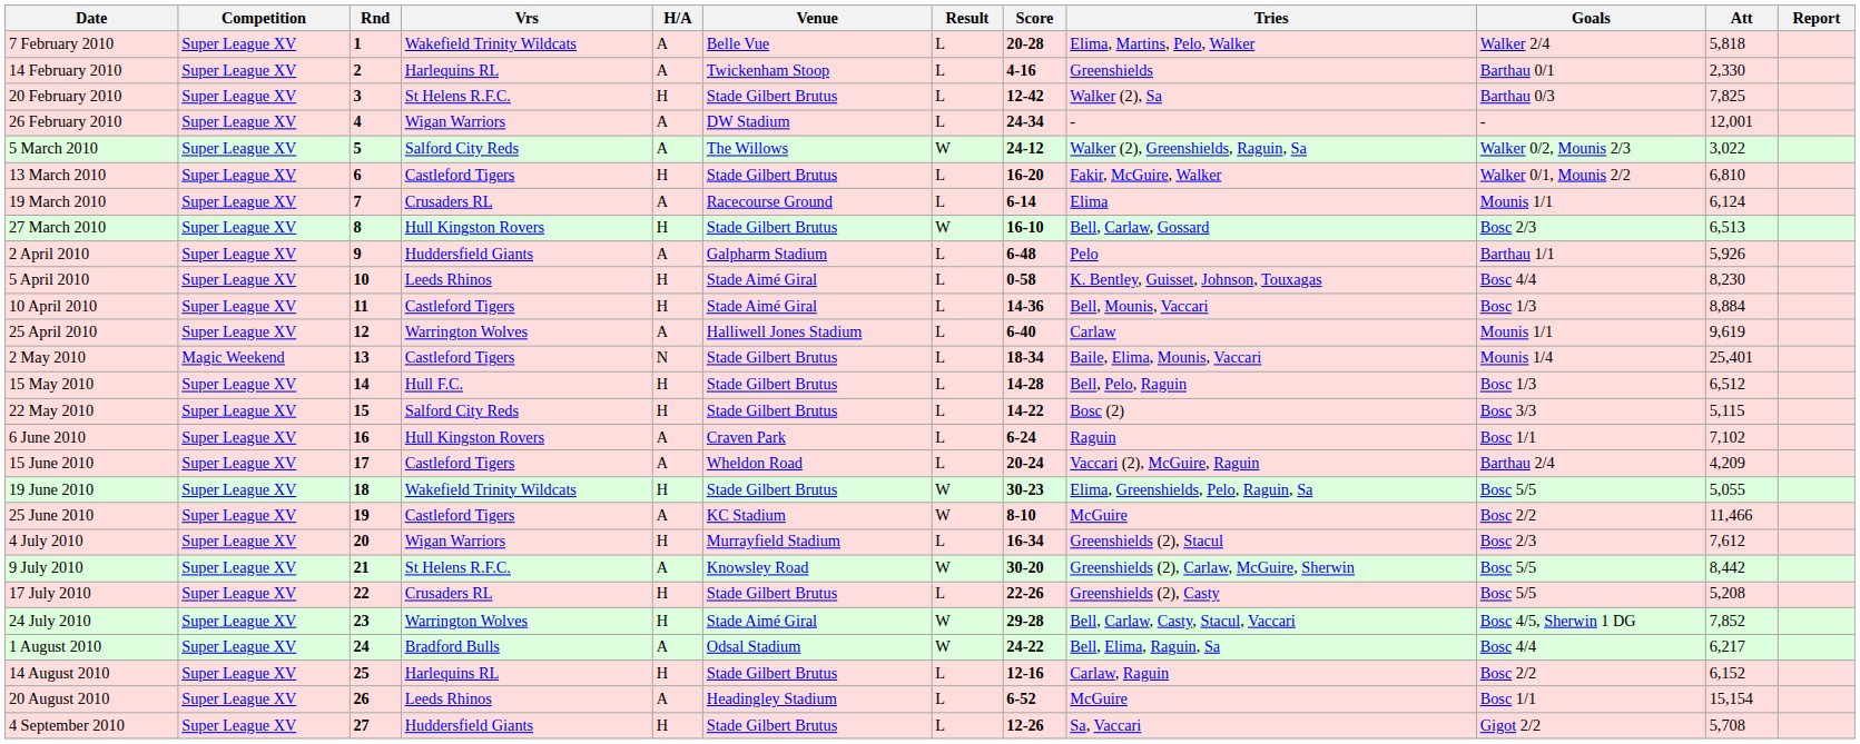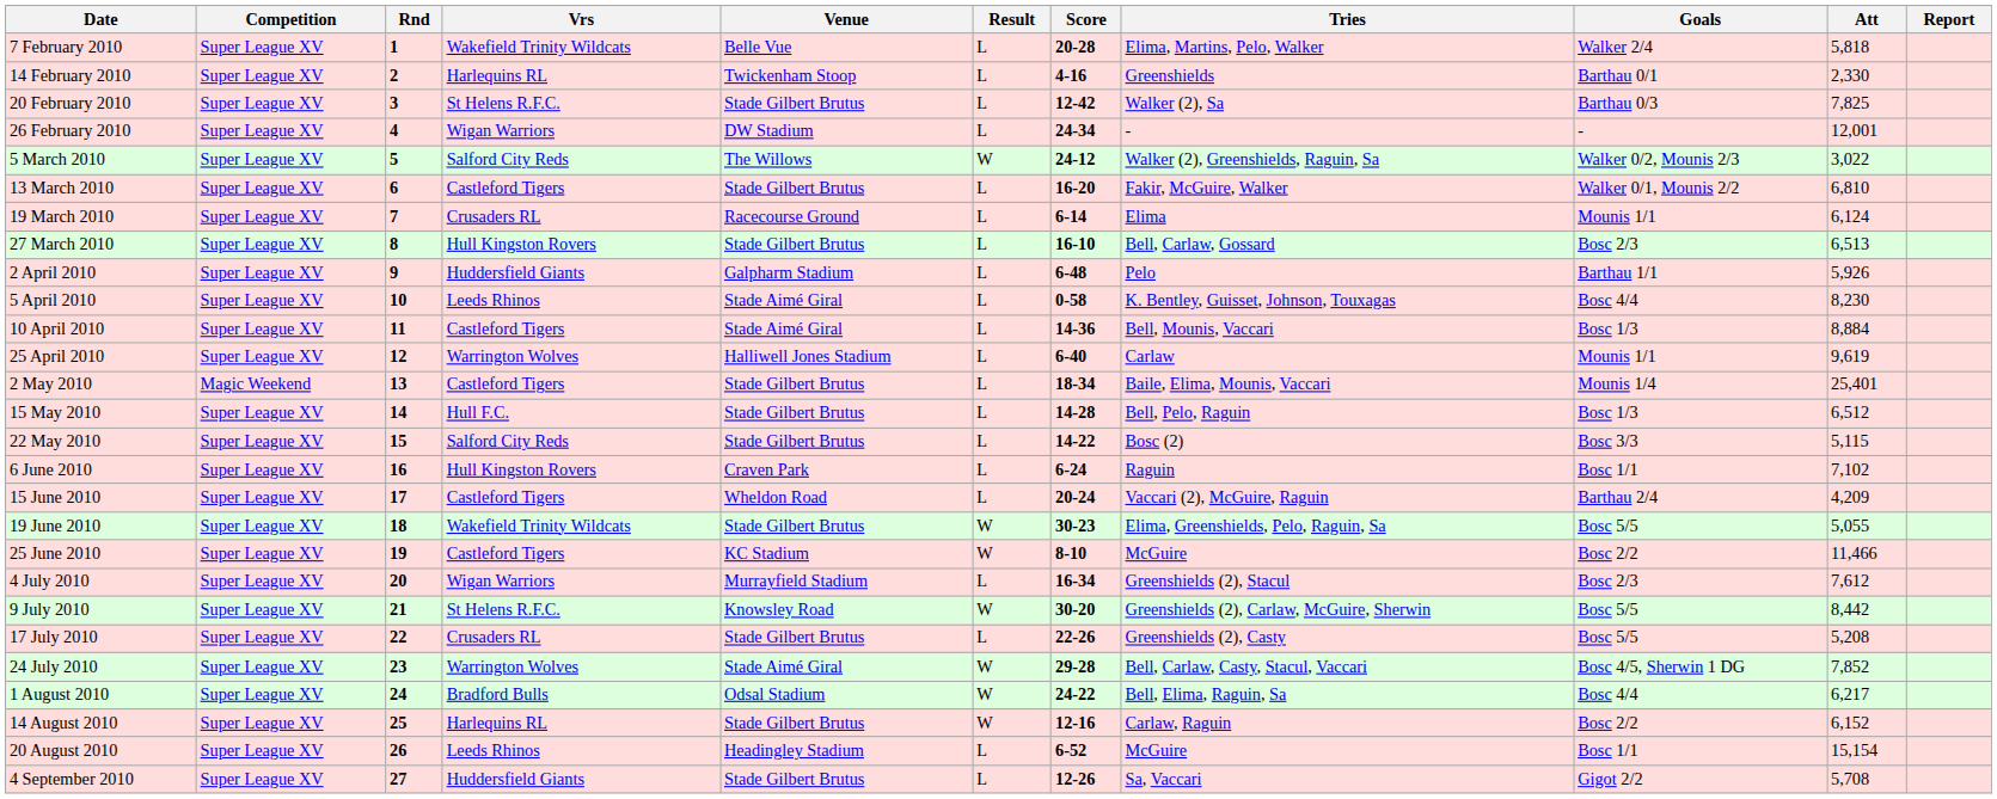 <table class="wikitable"  style="font-size:85%; width:100%;">
 <tr>
 <th>Date</th>
 <th>Competition</th>
 <th>Rnd</th>
 <th>Vrs</th>
-<th>H/A</th>
 <th>Venue</th>
 <th>Result</th>
 <th>Score</th>
 <th>Tries</th>
 <th>Goals</th>
 <th>Att</th>
 <th>Report</th>
 </tr>
 <tr style="background:#ffdddd;" width=20 | >
 <td>7 February 2010</td>
 <td><a href='#'>Super League XV</a></td>
 <td><strong>1</strong></td>
 <td><a href='#'>Wakefield Trinity Wildcats</a></td>
-<td>A</td>
 <td><a href='#'>Belle Vue</a></td>
 <td>L</td>
 <td><strong>20-28</strong></td>
 <td><a href='#'>Elima</a>, <a href='#'>Martins</a>, <a href='#'>Pelo</a>, <a href='#'>Walker</a></td>
 <td><a href='#'>Walker</a> 2/4</td>
 <td>5,818</td>
 <td></td>
 </tr>
 <tr style="background:#ffdddd;" width=20 | >
 <td>14 February 2010</td>
 <td><a href='#'>Super League XV</a></td>
 <td><strong>2</strong></td>
 <td><a href='#'>Harlequins RL</a></td>
-<td>A</td>
 <td><a href='#'>Twickenham Stoop</a></td>
 <td>L</td>
 <td><strong>4-16</strong></td>
 <td><a href='#'>Greenshields</a></td>
 <td><a href='#'>Barthau</a> 0/1</td>
 <td>2,330</td>
 <td></td>
 </tr>
 <tr style="background:#ffdddd;" width=20 | >
 <td>20 February 2010</td>
 <td><a href='#'>Super League XV</a></td>
 <td><strong>3</strong></td>
 <td><a href='#'>St Helens R.F.C.</a></td>
-<td>H</td>
 <td><a href='#'>Stade Gilbert Brutus</a></td>
 <td>L</td>
 <td><strong>12-42</strong></td>
 <td><a href='#'>Walker</a> (2), <a href='#'>Sa</a></td>
 <td><a href='#'>Barthau</a> 0/3</td>
 <td>7,825</td>
 <td></td>
 </tr>
 <tr style="background:#ffdddd;" width=20 | >
 <td>26 February 2010</td>
 <td><a href='#'>Super League XV</a></td>
 <td><strong>4</strong></td>
 <td><a href='#'>Wigan Warriors</a></td>
-<td>A</td>
 <td><a href='#'>DW Stadium</a></td>
 <td>L</td>
 <td><strong>24-34</strong></td>
 <td>-</td>
 <td>-</td>
 <td>12,001</td>
 <td></td>
 </tr>
 <tr style="background:#ddffdd;" width=20 | >
 <td>5 March 2010</td>
 <td><a href='#'>Super League XV</a></td>
 <td><strong>5</strong></td>
 <td><a href='#'>Salford City Reds</a></td>
-<td>A</td>
 <td><a href='#'>The Willows</a></td>
 <td>W</td>
 <td><strong>24-12</strong></td>
 <td><a href='#'>Walker</a> (2), <a href='#'>Greenshields</a>, <a href='#'>Raguin</a>, <a href='#'>Sa</a></td>
 <td><a href='#'>Walker</a> 0/2, <a href='#'>Mounis</a> 2/3</td>
 <td>3,022</td>
 <td></td>
 </tr>
 <tr style="background:#ffdddd;" width=20 | >
 <td>13 March 2010</td>
 <td><a href='#'>Super League XV</a></td>
 <td><strong>6</strong></td>
 <td><a href='#'>Castleford Tigers</a></td>
-<td>H</td>
 <td><a href='#'>Stade Gilbert Brutus</a></td>
 <td>L</td>
 <td><strong>16-20</strong></td>
 <td><a href='#'>Fakir</a>, <a href='#'>McGuire</a>, <a href='#'>Walker</a></td>
 <td><a href='#'>Walker</a> 0/1, <a href='#'>Mounis</a> 2/2</td>
 <td>6,810</td>
 <td></td>
 </tr>
 <tr style="background:#ffdddd;" width=20 | >
 <td>19 March 2010</td>
 <td><a href='#'>Super League XV</a></td>
 <td><strong>7</strong></td>
 <td><a href='#'>Crusaders RL</a></td>
-<td>A</td>
 <td><a href='#'>Racecourse Ground</a></td>
 <td>L</td>
 <td><strong>6-14</strong></td>
 <td><a href='#'>Elima</a></td>
 <td><a href='#'>Mounis</a> 1/1</td>
 <td>6,124</td>
 <td></td>
 </tr>
 <tr style="background:#ddffdd;" width=20 | >
 <td>27 March 2010</td>
 <td><a href='#'>Super League XV</a></td>
 <td><strong>8</strong></td>
 <td><a href='#'>Hull Kingston Rovers</a></td>
-<td>H</td>
 <td><a href='#'>Stade Gilbert Brutus</a></td>
-<td>W</td>
+<td>L</td>
 <td><strong>16-10</strong></td>
 <td><a href='#'>Bell</a>, <a href='#'>Carlaw</a>, <a href='#'>Gossard</a></td>
 <td><a href='#'>Bosc</a> 2/3</td>
 <td>6,513</td>
 <td></td>
 </tr>
 <tr style="background:#ffdddd;" width=20 | >
 <td>2 April 2010</td>
 <td><a href='#'>Super League XV</a></td>
 <td><strong>9</strong></td>
 <td><a href='#'>Huddersfield Giants</a></td>
-<td>A</td>
 <td><a href='#'>Galpharm Stadium</a></td>
 <td>L</td>
 <td><strong>6-48</strong></td>
 <td><a href='#'>Pelo</a></td>
 <td><a href='#'>Barthau</a> 1/1</td>
 <td>5,926</td>
 <td></td>
 </tr>
 <tr style="background:#ffdddd;" width=20 | >
 <td>5 April 2010</td>
 <td><a href='#'>Super League XV</a></td>
 <td><strong>10</strong></td>
 <td><a href='#'>Leeds Rhinos</a></td>
-<td>H</td>
 <td><a href='#'>Stade Aimé Giral</a></td>
 <td>L</td>
 <td><strong>0-58</strong></td>
 <td><a href='#'>K. Bentley</a>, <a href='#'>Guisset</a>, <a href='#'>Johnson</a>, <a href='#'>Touxagas</a></td>
 <td><a href='#'>Bosc</a> 4/4</td>
 <td>8,230</td>
 <td></td>
 </tr>
 <tr style="background:#ffdddd;" width=20 | >
 <td>10 April 2010</td>
 <td><a href='#'>Super League XV</a></td>
 <td><strong>11</strong></td>
 <td><a href='#'>Castleford Tigers</a></td>
-<td>H</td>
 <td><a href='#'>Stade Aimé Giral</a></td>
 <td>L</td>
 <td><strong>14-36</strong></td>
 <td><a href='#'>Bell</a>, <a href='#'>Mounis</a>, <a href='#'>Vaccari</a></td>
 <td><a href='#'>Bosc</a> 1/3</td>
 <td>8,884</td>
 <td></td>
 </tr>
 <tr style="background:#ffdddd;" width=20 | >
 <td>25 April 2010</td>
 <td><a href='#'>Super League XV</a></td>
 <td><strong>12</strong></td>
 <td><a href='#'>Warrington Wolves</a></td>
-<td>A</td>
 <td><a href='#'>Halliwell Jones Stadium</a></td>
 <td>L</td>
 <td><strong>6-40</strong></td>
 <td><a href='#'>Carlaw</a></td>
 <td><a href='#'>Mounis</a> 1/1</td>
 <td>9,619</td>
 <td></td>
 </tr>
 <tr style="background:#ffdddd;" width=20 | >
 <td>2 May 2010</td>
 <td><a href='#'>Magic Weekend</a></td>
 <td><strong>13</strong></td>
 <td><a href='#'>Castleford Tigers</a></td>
-<td>N</td>
 <td><a href='#'>Stade Gilbert Brutus</a></td>
 <td>L</td>
 <td><strong>18-34</strong></td>
 <td><a href='#'>Baile</a>, <a href='#'>Elima</a>, <a href='#'>Mounis</a>, <a href='#'>Vaccari</a></td>
 <td><a href='#'>Mounis</a> 1/4</td>
 <td>25,401</td>
 <td></td>
 </tr>
 <tr style="background:#ffdddd;" width=20 | >
 <td>15 May 2010</td>
 <td><a href='#'>Super League XV</a></td>
 <td><strong>14</strong></td>
 <td><a href='#'>Hull F.C.</a></td>
-<td>H</td>
 <td><a href='#'>Stade Gilbert Brutus</a></td>
 <td>L</td>
 <td><strong>14-28</strong></td>
 <td><a href='#'>Bell</a>, <a href='#'>Pelo</a>, <a href='#'>Raguin</a></td>
 <td><a href='#'>Bosc</a> 1/3</td>
 <td>6,512</td>
 <td></td>
 </tr>
 <tr style="background:#ffdddd;" width=20 | >
 <td>22 May 2010</td>
 <td><a href='#'>Super League XV</a></td>
 <td><strong>15</strong></td>
 <td><a href='#'>Salford City Reds</a></td>
-<td>H</td>
 <td><a href='#'>Stade Gilbert Brutus</a></td>
 <td>L</td>
 <td><strong>14-22</strong></td>
 <td><a href='#'>Bosc</a> (2)</td>
 <td><a href='#'>Bosc</a> 3/3</td>
 <td>5,115</td>
 <td></td>
 </tr>
 <tr style="background:#ffdddd;" width=20 | >
 <td>6 June 2010</td>
 <td><a href='#'>Super League XV</a></td>
 <td><strong>16</strong></td>
 <td><a href='#'>Hull Kingston Rovers</a></td>
-<td>A</td>
 <td><a href='#'>Craven Park</a></td>
 <td>L</td>
 <td><strong>6-24</strong></td>
 <td><a href='#'>Raguin</a></td>
 <td><a href='#'>Bosc</a> 1/1</td>
 <td>7,102</td>
 <td></td>
 </tr>
 <tr style="background:#ffdddd;" width=20 | >
 <td>15 June 2010</td>
 <td><a href='#'>Super League XV</a></td>
 <td><strong>17</strong></td>
 <td><a href='#'>Castleford Tigers</a></td>
-<td>A</td>
 <td><a href='#'>Wheldon Road</a></td>
 <td>L</td>
 <td><strong>20-24</strong></td>
 <td><a href='#'>Vaccari</a> (2), <a href='#'>McGuire</a>, <a href='#'>Raguin</a></td>
 <td><a href='#'>Barthau</a> 2/4</td>
 <td>4,209</td>
 <td></td>
 </tr>
 <tr style="background:#ddffdd;" width=20 | >
 <td>19 June 2010</td>
 <td><a href='#'>Super League XV</a></td>
 <td><strong>18</strong></td>
 <td><a href='#'>Wakefield Trinity Wildcats</a></td>
-<td>H</td>
 <td><a href='#'>Stade Gilbert Brutus</a></td>
 <td>W</td>
 <td><strong>30-23</strong></td>
 <td><a href='#'>Elima</a>, <a href='#'>Greenshields</a>, <a href='#'>Pelo</a>, <a href='#'>Raguin</a>, <a href='#'>Sa</a></td>
 <td><a href='#'>Bosc</a> 5/5</td>
 <td>5,055</td>
 <td></td>
 </tr>
 <tr style="background:#ffdddd;" width=20 | >
 <td>25 June 2010</td>
 <td><a href='#'>Super League XV</a></td>
 <td><strong>19</strong></td>
 <td><a href='#'>Castleford Tigers</a></td>
-<td>A</td>
 <td><a href='#'>KC Stadium</a></td>
 <td>W</td>
 <td><strong>8-10</strong></td>
 <td><a href='#'>McGuire</a></td>
 <td><a href='#'>Bosc</a> 2/2</td>
 <td>11,466</td>
 <td></td>
 </tr>
 <tr style="background:#ffdddd;" width=20 | >
 <td>4 July 2010</td>
 <td><a href='#'>Super League XV</a></td>
 <td><strong>20</strong></td>
 <td><a href='#'>Wigan Warriors</a></td>
-<td>H</td>
 <td><a href='#'>Murrayfield Stadium</a></td>
 <td>L</td>
 <td><strong>16-34</strong></td>
 <td><a href='#'>Greenshields</a> (2), <a href='#'>Stacul</a></td>
 <td><a href='#'>Bosc</a> 2/3</td>
 <td>7,612</td>
 <td></td>
 </tr>
 <tr style="background:#ddffdd;" width=20 | >
 <td>9 July 2010</td>
 <td><a href='#'>Super League XV</a></td>
 <td><strong>21</strong></td>
 <td><a href='#'>St Helens R.F.C.</a></td>
-<td>A</td>
 <td><a href='#'>Knowsley Road</a></td>
 <td>W</td>
 <td><strong>30-20</strong></td>
 <td><a href='#'>Greenshields</a> (2), <a href='#'>Carlaw</a>, <a href='#'>McGuire</a>, <a href='#'>Sherwin</a></td>
 <td><a href='#'>Bosc</a> 5/5</td>
 <td>8,442</td>
 <td></td>
 </tr>
 <tr style="background:#ffdddd;" width=20 | >
 <td>17 July 2010</td>
 <td><a href='#'>Super League XV</a></td>
 <td><strong>22</strong></td>
 <td><a href='#'>Crusaders RL</a></td>
-<td>H</td>
 <td><a href='#'>Stade Gilbert Brutus</a></td>
 <td>L</td>
 <td><strong>22-26</strong></td>
 <td><a href='#'>Greenshields</a> (2), <a href='#'>Casty</a></td>
 <td><a href='#'>Bosc</a> 5/5</td>
 <td>5,208</td>
 <td></td>
 </tr>
 <tr style="background:#ddffdd;" width=20 | >
 <td>24 July 2010</td>
 <td><a href='#'>Super League XV</a></td>
 <td><strong>23</strong></td>
 <td><a href='#'>Warrington Wolves</a></td>
-<td>H</td>
 <td><a href='#'>Stade Aimé Giral</a></td>
 <td>W</td>
 <td><strong>29-28</strong></td>
 <td><a href='#'>Bell</a>, <a href='#'>Carlaw</a>, <a href='#'>Casty</a>, <a href='#'>Stacul</a>, <a href='#'>Vaccari</a></td>
 <td><a href='#'>Bosc</a> 4/5, <a href='#'>Sherwin</a> 1 DG</td>
 <td>7,852</td>
 <td></td>
 </tr>
 <tr style="background:#ddffdd;" width=20 | >
 <td>1 August 2010</td>
 <td><a href='#'>Super League XV</a></td>
 <td><strong>24</strong></td>
 <td><a href='#'>Bradford Bulls</a></td>
-<td>A</td>
 <td><a href='#'>Odsal Stadium</a></td>
 <td>W</td>
 <td><strong>24-22</strong></td>
 <td><a href='#'>Bell</a>, <a href='#'>Elima</a>, <a href='#'>Raguin</a>, <a href='#'>Sa</a></td>
 <td><a href='#'>Bosc</a> 4/4</td>
 <td>6,217</td>
 <td></td>
 </tr>
 <tr style="background:#ffdddd;" width=20 | >
 <td>14 August 2010</td>
 <td><a href='#'>Super League XV</a></td>
 <td><strong>25</strong></td>
 <td><a href='#'>Harlequins RL</a></td>
-<td>H</td>
 <td><a href='#'>Stade Gilbert Brutus</a></td>
-<td>L</td>
+<td>W</td>
 <td><strong>12-16</strong></td>
 <td><a href='#'>Carlaw</a>, <a href='#'>Raguin</a></td>
 <td><a href='#'>Bosc</a> 2/2</td>
 <td>6,152</td>
 <td></td>
 </tr>
 <tr style="background:#ffdddd;" width=20 | >
 <td>20 August 2010</td>
 <td><a href='#'>Super League XV</a></td>
 <td><strong>26</strong></td>
 <td><a href='#'>Leeds Rhinos</a></td>
-<td>A</td>
 <td><a href='#'>Headingley Stadium</a></td>
 <td>L</td>
 <td><strong>6-52</strong></td>
 <td><a href='#'>McGuire</a></td>
 <td><a href='#'>Bosc</a> 1/1</td>
 <td>15,154</td>
 <td></td>
 </tr>
 <tr style="background:#ffdddd;" width=20 | >
 <td>4 September 2010</td>
 <td><a href='#'>Super League XV</a></td>
 <td><strong>27</strong></td>
 <td><a href='#'>Huddersfield Giants</a></td>
-<td>H</td>
 <td><a href='#'>Stade Gilbert Brutus</a></td>
 <td>L</td>
 <td><strong>12-26</strong></td>
 <td><a href='#'>Sa</a>, <a href='#'>Vaccari</a></td>
 <td><a href='#'>Gigot</a> 2/2</td>
 <td>5,708</td>
 <td></td>
 </tr>
 </table>
